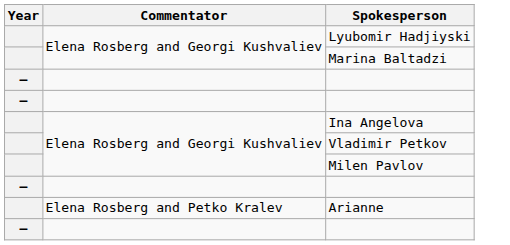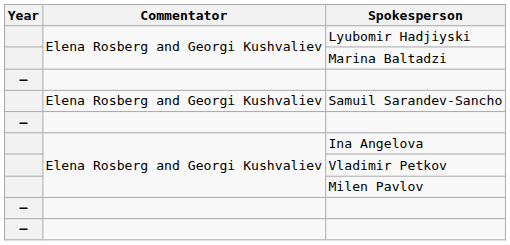 <table class="wikitable sortable plainrowheaders">
 <tr>
 <th>Year</th>
 <th>Commentator</th>
 <th>Spokesperson</th>
 </tr>
 <tr>
 <th scope="row"></th>
 <td rowspan="2">Elena Rosberg and Georgi Kushvaliev</td>
 <td>Lyubomir Hadjiyski</td>
 </tr>
 <tr>
 <th scope="row"></th>
 <td>Marina Baltadzi</td>
 </tr>
 <tr>
 <th scope="row">–</th>
 <td></td>
 <td></td>
+</tr>
+<tr>
+<th scope="row"></th>
+<td>Elena Rosberg and Georgi Kushvaliev</td>
+<td>Samuil Sarandev-Sancho</td>
 </tr>
 <tr>
 <th scope="row">–</th>
 <td></td>
 <td></td>
 </tr>
 <tr>
 <th scope="row"></th>
 <td rowspan="3">Elena Rosberg and Georgi Kushvaliev</td>
 <td>Ina Angelova</td>
 </tr>
 <tr>
 <th scope="row"></th>
 <td>Vladimir Petkov</td>
 </tr>
 <tr>
 <th scope="row"></th>
 <td>Milen Pavlov</td>
 </tr>
 <tr>
 <th scope="row">–</th>
 <td></td>
 <td></td>
 </tr>
 <tr>
-<th scope="row"></th>
-<td>Elena Rosberg and Petko Kralev</td>
-<td>Arianne</td>
-</tr>
-<tr>
 <th scope="row">–</th>
 <td></td>
 <td></td>
 </tr>
 </table>
